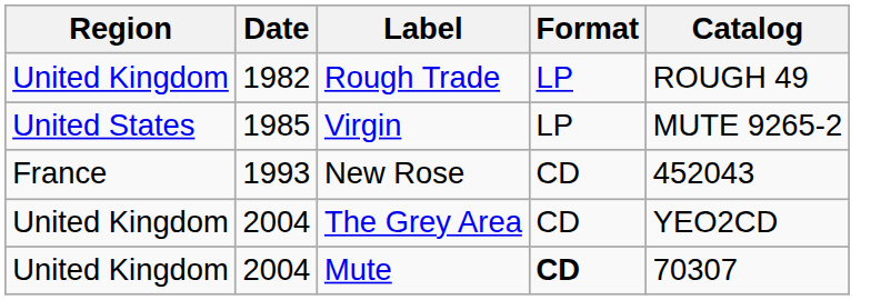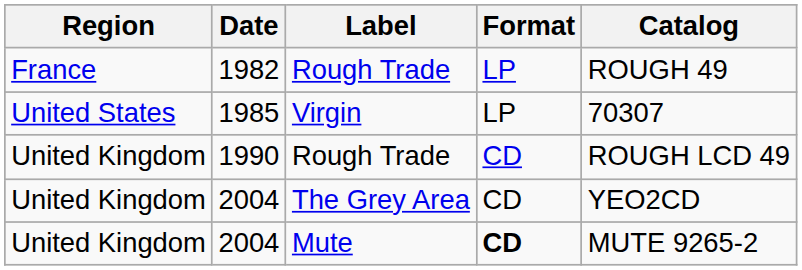 <table class="wikitable">
 <tr>
 <th>Region</th>
 <th>Date</th>
 <th>Label</th>
 <th>Format</th>
 <th>Catalog</th>
 </tr>
 <tr>
-<td><a href='#'>United Kingdom</a></td>
+<td><a href='#'>France</a></td>
 <td>1982</td>
 <td><a href='#'>Rough Trade</a></td>
 <td><a href='#'>LP</a></td>
 <td>ROUGH 49</td>
 </tr>
 <tr>
 <td><a href='#'>United States</a></td>
 <td>1985</td>
 <td><a href='#'>Virgin</a></td>
 <td>LP</td>
-<td>MUTE 9265-2</td>
+<td>70307</td>
 </tr>
 <tr>
-<td>France</td>
-<td>1993</td>
-<td>New Rose</td>
-<td>CD</td>
-<td>452043</td>
+<td>United Kingdom</td>
+<td>1990</td>
+<td>Rough Trade</td>
+<td><a href='#'>CD</a></td>
+<td>ROUGH LCD 49</td>
 </tr>
 <tr>
 <td>United Kingdom</td>
 <td>2004</td>
 <td><a href='#'>The Grey Area</a></td>
 <td>CD</td>
 <td>YEO2CD</td>
 </tr>
 <tr>
 <td>United Kingdom</td>
 <td>2004</td>
 <td><a href='#'>Mute</a></td>
 <td><strong>CD</strong></td>
-<td>70307</td>
+<td>MUTE 9265-2</td>
 </tr>
 </table>
